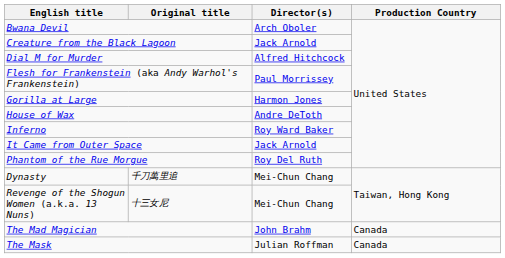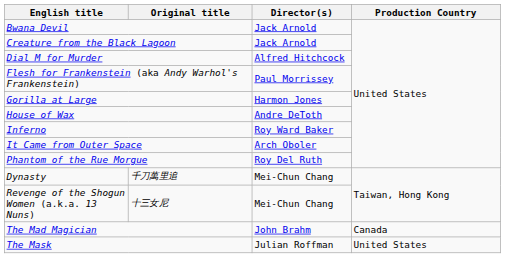 <table class="wikitable" width="78%" cellpadding="5">
 <tr>
 <th width="25%">English title</th>
 <th width="25%">Original title</th>
 <th width="20%">Director(s)</th>
 <th width="30%">Production Country</th>
 </tr>
 <tr>
 <td colspan="2"><em><a href='#'>Bwana Devil</a></em></td>
-<td><a href='#'>Arch Oboler</a></td>
+<td><a href='#'>Jack Arnold</a></td>
 <td rowspan="9">United States</td>
 </tr>
 <tr>
 <td colspan="2"><em><a href='#'>Creature from the Black Lagoon</a></em></td>
 <td><a href='#'>Jack Arnold</a></td>
 </tr>
 <tr>
 <td colspan="2"><em><a href='#'>Dial M for Murder</a></em></td>
 <td><a href='#'>Alfred Hitchcock</a></td>
 </tr>
 <tr>
 <td colspan="2"><em><a href='#'>Flesh for Frankenstein</a></em> (aka <em>Andy Warhol's Frankenstein</em>)</td>
 <td><a href='#'>Paul Morrissey</a></td>
 </tr>
 <tr>
 <td colspan="2"><em><a href='#'>Gorilla at Large</a></em></td>
 <td><a href='#'>Harmon Jones</a></td>
 </tr>
 <tr>
 <td colspan="2"><em><a href='#'>House of Wax</a></em></td>
 <td><a href='#'>Andre DeToth</a></td>
 </tr>
 <tr>
 <td colspan="2"><em><a href='#'>Inferno</a></em></td>
 <td><a href='#'>Roy Ward Baker</a></td>
 </tr>
 <tr>
 <td colspan="2"><em><a href='#'>It Came from Outer Space</a></em></td>
-<td><a href='#'>Jack Arnold</a></td>
+<td><a href='#'>Arch Oboler</a></td>
 </tr>
 <tr>
 <td colspan="2"><em><a href='#'>Phantom of the Rue Morgue</a></em></td>
 <td><a href='#'>Roy Del Ruth</a></td>
 </tr>
 <tr>
 <td><em>Dynasty</em></td>
 <td><em>千刀萬里追</em></td>
 <td>Mei-Chun Chang</td>
 <td rowspan="2">Taiwan, Hong Kong</td>
 </tr>
 <tr>
 <td><em>Revenge of the Shogun Women</em> (a.k.a. <em>13 Nuns</em>)</td>
 <td><em>十三女尼</em></td>
 <td>Mei-Chun Chang</td>
 </tr>
 <tr>
 <td colspan="2"><em><a href='#'>The Mad Magician</a></em></td>
 <td><a href='#'>John Brahm</a></td>
 <td>Canada</td>
 </tr>
 <tr>
 <td colspan="2"><em><a href='#'>The Mask</a></em></td>
 <td>Julian Roffman</td>
-<td>Canada</td>
+<td>United States</td>
 </tr>
 </table>
